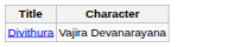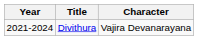 <table class="wikitable">
 <tr>
+<th>Year</th>
 <th>Title</th>
 <th>Character</th>
 </tr>
 <tr>
+<td>2021-2024</td>
 <td><a href='#'>Divithura</a></td>
 <td>Vajira Devanarayana</td>
 </tr>
 </table>
